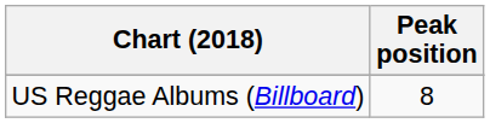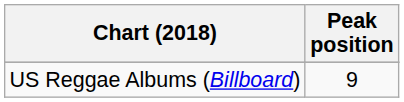 <table class="wikitable sortable plainrowheaders" style="text-align:center">
 <tr>
 <th scope="col">Chart (2018)</th>
 <th scope="col">Peak<br> position</th>
 </tr>
 <tr>
 </tr>
 <tr>
 <td>US Reggae Albums (<em><a href='#'>Billboard</a></em>)</td>
-<td>8</td>
+<td>9</td>
 </tr>
 </table>
